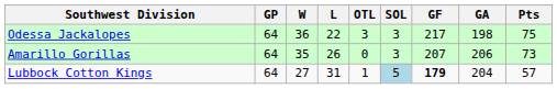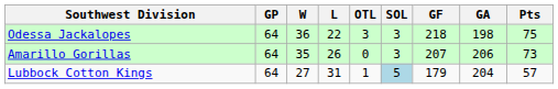 <table class="wikitable">
 <tr>
 <th width="40%" bgcolor="#e0e0e0">Southwest Division</th>
 <th width="5%" bgcolor="#e0e0e0">GP</th>
 <th width="5%" bgcolor="#e0e0e0">W</th>
 <th width="5%" bgcolor="#e0e0e0">L</th>
 <th width="5%" bgcolor="#e0e0e0">OTL</th>
 <th width="5%" bgcolor="#e0e0e0">SOL</th>
 <th width="7.5%" bgcolor="#e0e0e0">GF</th>
 <th width="7.5%" bgcolor="#e0e0e0">GA</th>
 <th width="7.5%" bgcolor="#e0e0e0">Pts</th>
 </tr>
 <tr align="center" bgcolor="#CCFFCC">
 <td align="left"><a href='#'>Odessa Jackalopes</a></td>
 <td>64</td>
 <td>36</td>
 <td>22</td>
 <td>3</td>
 <td>3</td>
-<td>217</td>
+<td>218</td>
 <td>198</td>
 <td>75</td>
 </tr>
 <tr align="center" bgcolor="#CCFFCC">
 <td align="left"><a href='#'>Amarillo Gorillas</a></td>
 <td>64</td>
 <td>35</td>
 <td>26</td>
 <td>0</td>
 <td>3</td>
 <td>207</td>
 <td>206</td>
 <td>73</td>
 </tr>
 <tr align="center">
 <td align="left"><a href='#'>Lubbock Cotton Kings</a></td>
 <td>64</td>
 <td>27</td>
 <td>31</td>
 <td>1</td>
 <td style="background: lightblue;">5</td>
-<td><strong>179</strong></td>
+<td>179</td>
 <td>204</td>
 <td>57</td>
 </tr>
 </table>
